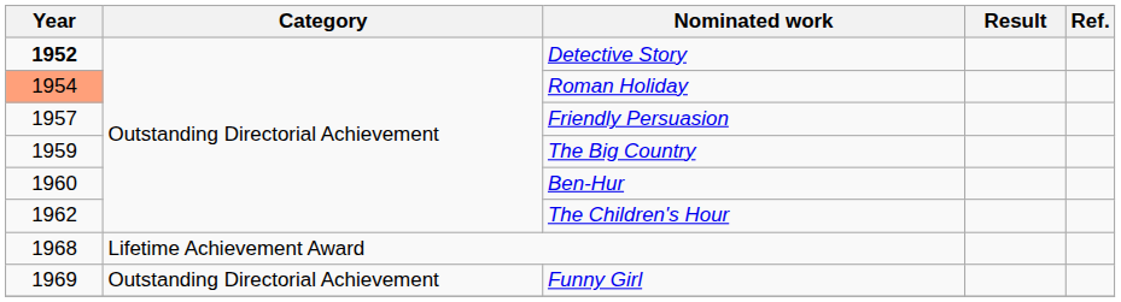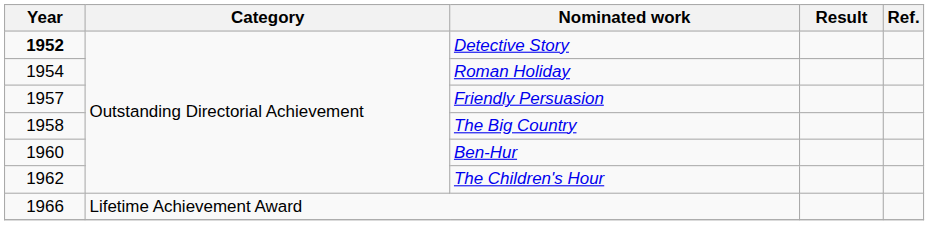 <table class=wikitable>
 <tr>
 <th scope="col" style="width:5em;">Year</th>
 <th scope="col" style="width:26em;">Category</th>
 <th scope="col" style="width:25em;">Nominated work</th>
 <th scope="col" style="width:5em;">Result</th>
 <th>Ref.</th>
 </tr>
 <tr>
 <td style="text-align:center;"><strong>1952</strong></td>
 <td rowspan="6">Outstanding Directorial Achievement</td>
 <td><em><a href='#'>Detective Story</a></em></td>
 <td></td>
 <td></td>
 </tr>
 <tr>
-<td style="background: lightsalmon; text-align:center;">1954</td>
+<td style="text-align:center;">1954</td>
 <td><em><a href='#'>Roman Holiday</a></em></td>
 <td></td>
 <td></td>
 </tr>
 <tr>
 <td style="text-align:center;">1957</td>
 <td><em><a href='#'>Friendly Persuasion</a></em></td>
 <td></td>
 <td></td>
 </tr>
 <tr>
-<td style="text-align:center;">1959</td>
+<td style="text-align:center;">1958</td>
 <td><em><a href='#'>The Big Country</a></em></td>
 <td></td>
 <td></td>
 </tr>
 <tr>
 <td style="text-align:center;">1960</td>
 <td><em><a href='#'>Ben-Hur</a></em></td>
 <td></td>
 <td></td>
 </tr>
 <tr>
 <td style="text-align:center;">1962</td>
 <td><em><a href='#'>The Children's Hour</a></em></td>
 <td></td>
 <td></td>
 </tr>
 <tr>
-<td style="text-align:center;">1968</td>
+<td style="text-align:center;">1966</td>
 <td colspan=2>Lifetime Achievement Award</td>
-<td></td>
-<td></td>
-</tr>
-<tr>
-<td style="text-align:center;">1969</td>
-<td>Outstanding Directorial Achievement</td>
-<td><em><a href='#'>Funny Girl</a></em></td>
 <td></td>
 <td></td>
 </tr>
 <tr>
 </tr>
 </table>
